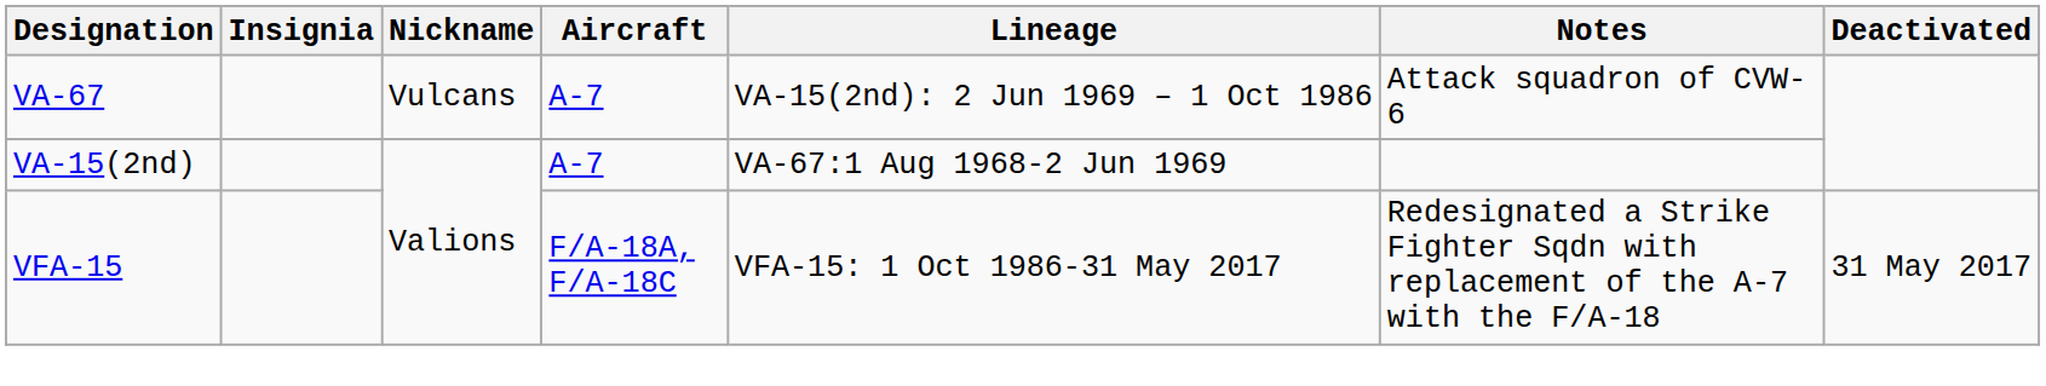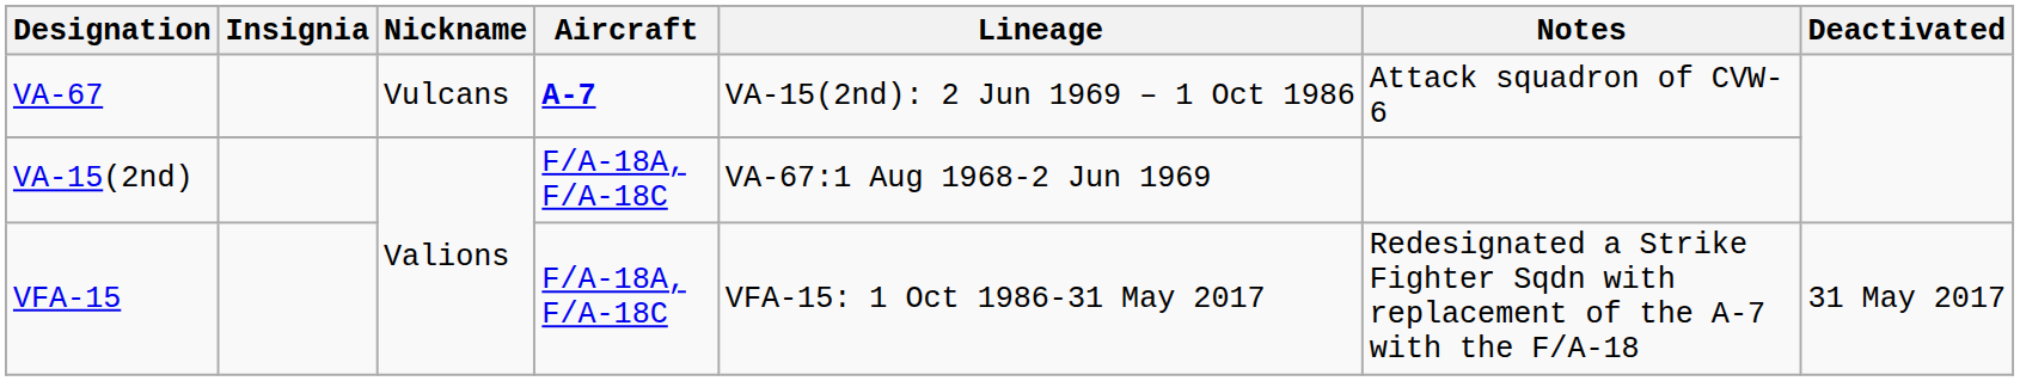 <table class="wikitable">
 <tr>
 <th>Designation</th>
 <th>Insignia</th>
 <th>Nickname</th>
 <th>Aircraft</th>
 <th>Lineage</th>
 <th>Notes</th>
 <th>Deactivated</th>
 </tr>
 <tr>
 <td><a href='#'>VA-67</a></td>
 <td></td>
 <td>Vulcans</td>
-<td><a href='#'>A-7</a></td>
+<td><strong><a href='#'>A-7</a></strong></td>
 <td style="white-space: nowrap;">VA-15(2nd): 2 Jun 1969 – 1 Oct 1986</td>
 <td>Attack squadron of CVW-6</td>
 </tr>
 <tr>
 <td><a href='#'>VA-15</a>(2nd)</td>
 <td></td>
 <td Rowspan="2">Valions</td>
-<td><a href='#'>A-7</a></td>
+<td><a href='#'>F/A-18A, F/A-18C</a></td>
 <td>VA-67:1 Aug 1968-2 Jun 1969</td>
 <td></td>
 </tr>
 <tr>
 <td><a href='#'>VFA-15</a></td>
 <td></td>
 <td><a href='#'>F/A-18A, F/A-18C</a></td>
 <td style="white-space: nowrap;">VFA-15: 1 Oct 1986-31 May 2017</td>
 <td>Redesignated a Strike Fighter Sqdn with replacement of the A-7 with the F/A-18</td>
 <td>31 May 2017</td>
 </tr>
 </table>
